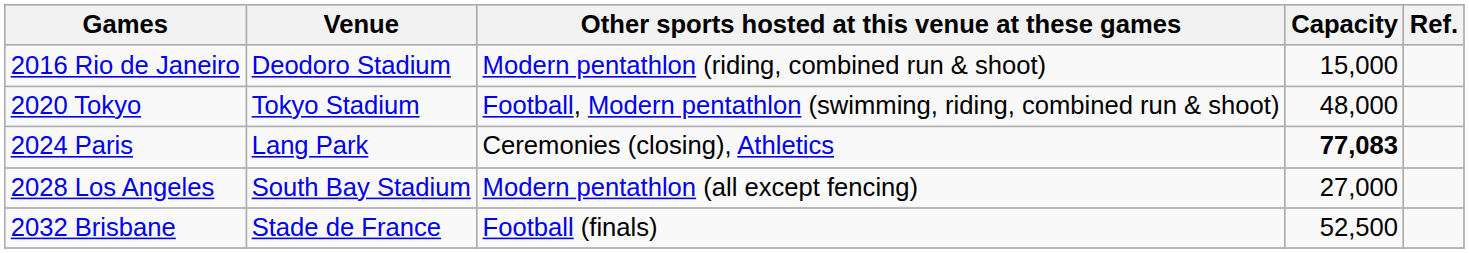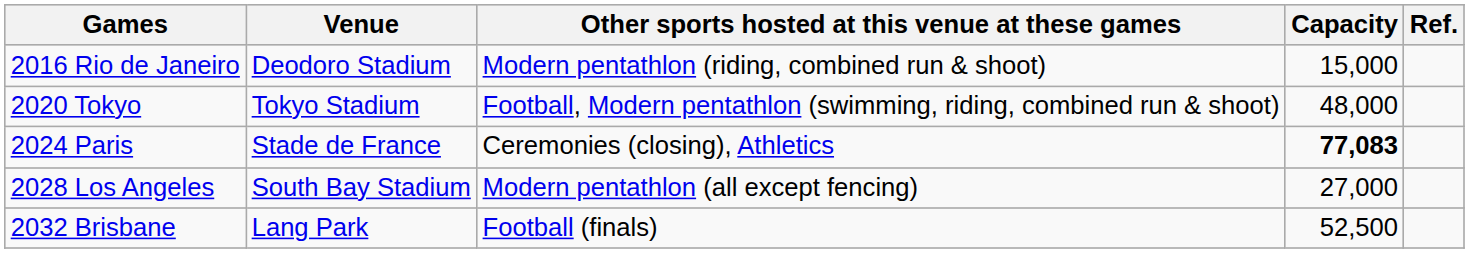 <table class="wikitable">
 <tr>
 <th>Games</th>
 <th>Venue</th>
 <th>Other sports hosted at this venue at these games</th>
 <th>Capacity</th>
 <th>Ref.</th>
 </tr>
 <tr>
 <td><a href='#'>2016 Rio de Janeiro</a></td>
 <td><a href='#'>Deodoro Stadium</a></td>
 <td><a href='#'>Modern pentathlon</a> (riding, combined run & shoot)</td>
 <td align="right">15,000</td>
 <td align=center></td>
 </tr>
 <tr>
 <td><a href='#'>2020 Tokyo</a></td>
 <td><a href='#'>Tokyo Stadium</a></td>
 <td><a href='#'>Football</a>, <a href='#'>Modern pentathlon</a> (swimming, riding, combined run & shoot)</td>
 <td align="right">48,000</td>
 <td align=center></td>
 </tr>
 <tr>
 <td><a href='#'>2024 Paris</a></td>
-<td><a href='#'>Lang Park</a></td>
+<td><a href='#'>Stade de France</a></td>
 <td>Ceremonies (closing), <a href='#'>Athletics</a></td>
 <td align=right><strong>77,083</strong></td>
 <td align=center></td>
 </tr>
 <tr>
 <td><a href='#'>2028 Los Angeles</a></td>
 <td><a href='#'>South Bay Stadium</a></td>
 <td><a href='#'>Modern pentathlon</a> (all except fencing)</td>
 <td align=right>27,000</td>
 <td align=center></td>
 </tr>
 <tr>
 <td><a href='#'>2032 Brisbane</a></td>
-<td><a href='#'>Stade de France</a></td>
+<td><a href='#'>Lang Park</a></td>
 <td><a href='#'>Football</a> (finals)</td>
 <td align=right>52,500</td>
 <td align=center></td>
 </tr>
 </table>
